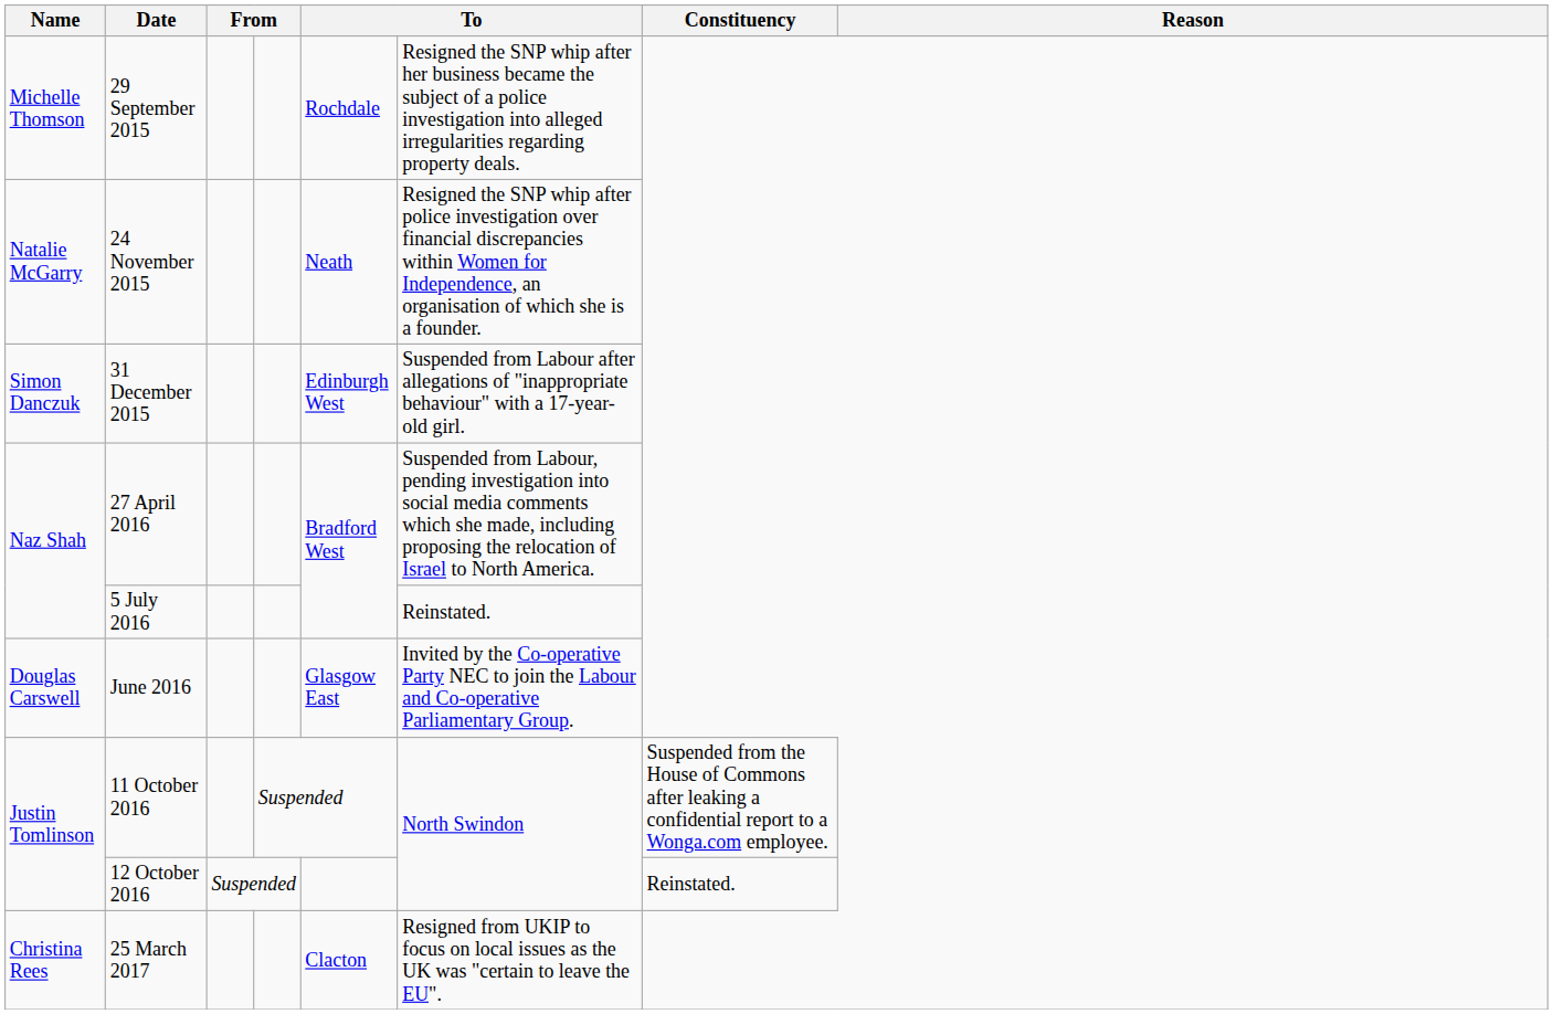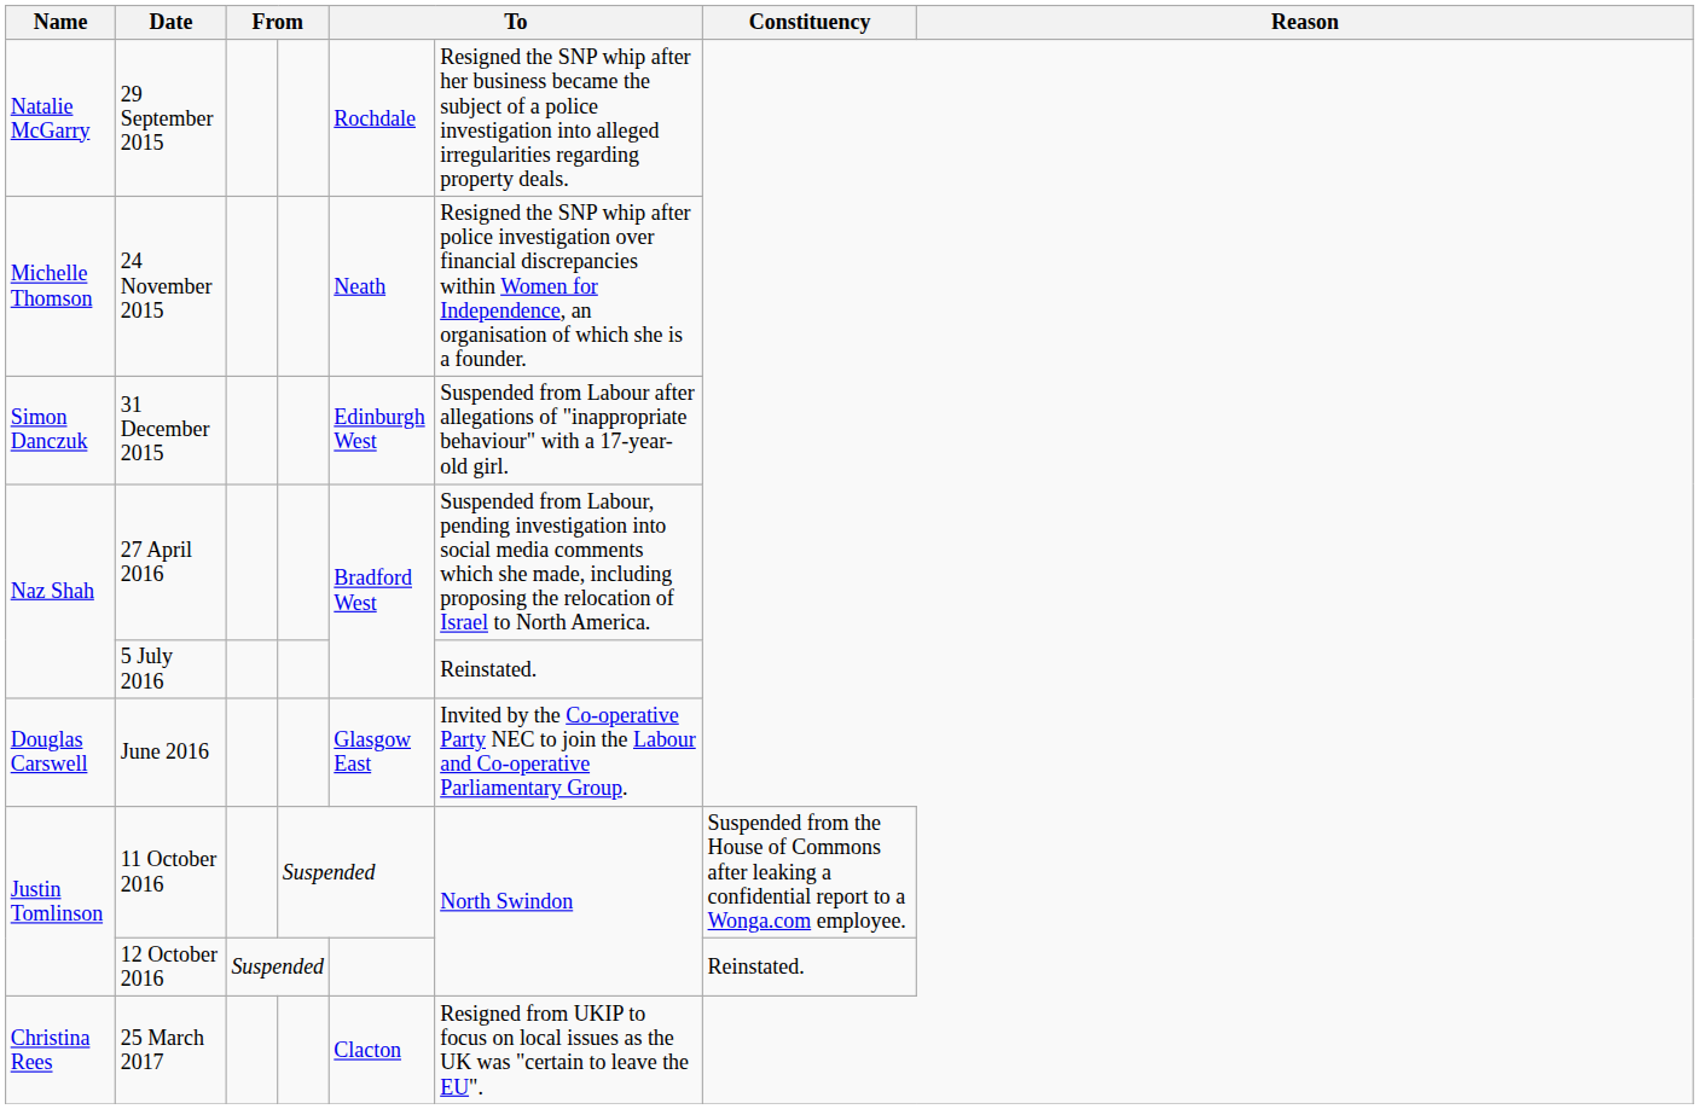 <table class="wikitable sortable">
 <tr>
 <th>Name</th>
 <th>Date</th>
 <th colspan="2">From</th>
 <th colspan="2">To</th>
 <th>Constituency</th>
 <th width="46%">Reason</th>
 </tr>
 <tr>
-<td><a href='#'>Michelle Thomson</a></td>
+<td><a href='#'>Natalie McGarry</a></td>
 <td>29 September 2015</td>
 <td></td>
 <td></td>
 <td><a href='#'>Rochdale</a></td>
 <td>Resigned the SNP whip after her business became the subject of a police investigation into alleged irregularities regarding property deals.</td>
 </tr>
 <tr>
-<td><a href='#'>Natalie McGarry</a></td>
+<td><a href='#'>Michelle Thomson</a></td>
 <td>24 November 2015</td>
 <td></td>
 <td></td>
 <td><a href='#'>Neath</a></td>
 <td>Resigned the SNP whip after police investigation over financial discrepancies within <a href='#'>Women for Independence</a>, an organisation of which she is a founder.</td>
 </tr>
 <tr>
 <td><a href='#'>Simon Danczuk</a></td>
 <td>31 December 2015</td>
 <td></td>
 <td></td>
 <td><a href='#'>Edinburgh West</a></td>
 <td>Suspended from Labour after allegations of "inappropriate behaviour" with a 17-year-old girl.</td>
 </tr>
 <tr>
 <td rowspan="2"><a href='#'>Naz Shah</a></td>
 <td>27 April 2016</td>
 <td></td>
 <td></td>
 <td rowspan="2"><a href='#'>Bradford West</a></td>
 <td>Suspended from Labour, pending investigation into social media comments which she made, including proposing the relocation of <a href='#'>Israel</a> to North America.</td>
 </tr>
 <tr>
 <td>5 July 2016</td>
 <td></td>
 <td></td>
 <td>Reinstated.</td>
 </tr>
 <tr>
 <td><a href='#'>Douglas Carswell</a></td>
 <td>June 2016</td>
 <td></td>
 <td></td>
 <td><a href='#'>Glasgow East</a></td>
 <td>Invited by the <a href='#'>Co-operative Party</a> NEC to join the <a href='#'>Labour and Co-operative Parliamentary Group</a>.</td>
 </tr>
 <tr>
 <td rowspan="2"><a href='#'>Justin Tomlinson</a></td>
 <td>11 October 2016</td>
 <td></td>
 <td colspan="2"><em>Suspended</em></td>
 <td rowspan="2"><a href='#'>North Swindon</a></td>
 <td>Suspended from the House of Commons after leaking a confidential report to a <a href='#'>Wonga.com</a> employee.</td>
 </tr>
 <tr>
 <td>12 October 2016</td>
 <td colspan="2"><em>Suspended</em></td>
 <td></td>
 <td>Reinstated.</td>
 </tr>
 <tr>
 <td><a href='#'>Christina Rees</a></td>
 <td>25 March 2017</td>
 <td></td>
 <td></td>
 <td><a href='#'>Clacton</a></td>
 <td>Resigned from UKIP to focus on local issues as the UK was "certain to leave the <a href='#'>EU</a>".</td>
 </tr>
 </table>
